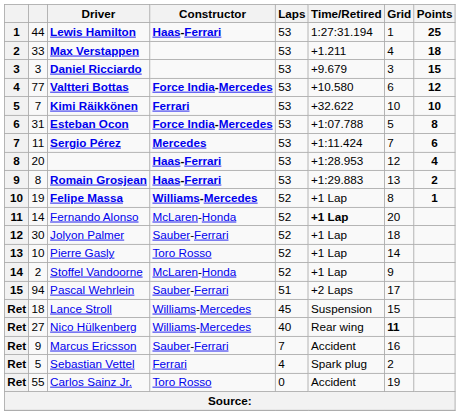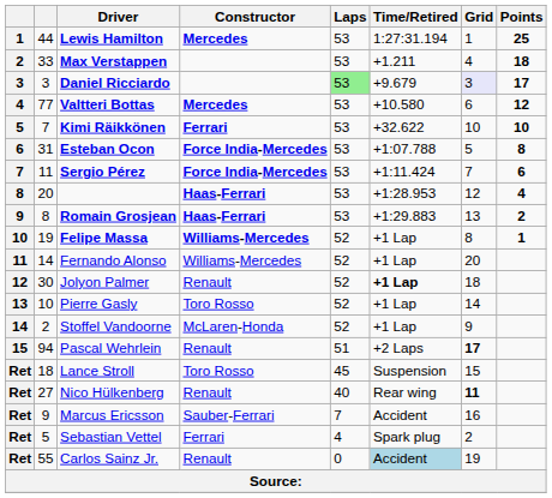 <table class="wikitable" style="font-size: 85%;">
 <tr>
 <th></th>
 <th></th>
 <th>Driver</th>
 <th>Constructor</th>
 <th>Laps</th>
 <th>Time/Retired</th>
 <th>Grid</th>
 <th>Points</th>
 </tr>
 <tr>
 <th>1</th>
 <td align="center">44</td>
 <td> <strong><a href='#'>Lewis Hamilton</a></strong></td>
-<td><strong><a href='#'>Haas</a>-<a href='#'>Ferrari</a></strong></td>
+<td><strong><a href='#'>Mercedes</a></strong></td>
 <td>53</td>
 <td>1:27:31.194</td>
 <td>1</td>
 <td align="center"><strong>25</strong></td>
 </tr>
 <tr>
 <th>2</th>
 <td align="center">33</td>
 <td> <strong><a href='#'>Max Verstappen</a></strong></td>
 <td><strong></strong></td>
 <td>53</td>
 <td>+1.211</td>
 <td>4</td>
 <td align="center"><strong>18</strong></td>
 </tr>
 <tr>
 <th>3</th>
 <td align="center">3</td>
 <td> <strong><a href='#'>Daniel Ricciardo</a></strong></td>
 <td><strong></strong></td>
-<td>53</td>
+<td style="background: lightgreen;">53</td>
 <td>+9.679</td>
-<td>3</td>
-<td align="center"><strong>15</strong></td>
+<td style="background: lavender;">3</td>
+<td align="center"><strong>17</strong></td>
 </tr>
 <tr>
 <th>4</th>
 <td align="center">77</td>
 <td> <strong><a href='#'>Valtteri Bottas</a></strong></td>
-<td><strong><a href='#'>Force India</a>-<a href='#'>Mercedes</a></strong></td>
+<td><strong><a href='#'>Mercedes</a></strong></td>
 <td>53</td>
 <td>+10.580</td>
 <td>6</td>
 <td align="center"><strong>12</strong></td>
 </tr>
 <tr>
 <th>5</th>
 <td align="center">7</td>
 <td> <strong><a href='#'>Kimi Räikkönen</a></strong></td>
 <td><strong><a href='#'>Ferrari</a></strong></td>
 <td>53</td>
 <td>+32.622</td>
 <td>10</td>
 <td align="center"><strong>10</strong></td>
 </tr>
 <tr>
 <th>6</th>
 <td align="center">31</td>
 <td> <strong><a href='#'>Esteban Ocon</a></strong></td>
 <td><strong><a href='#'>Force India</a>-<a href='#'>Mercedes</a></strong></td>
 <td>53</td>
 <td>+1:07.788</td>
 <td>5</td>
 <td align="center"><strong>8</strong></td>
 </tr>
 <tr>
 <th>7</th>
 <td align="center">11</td>
 <td> <strong><a href='#'>Sergio Pérez</a></strong></td>
-<td><strong><a href='#'>Mercedes</a></strong></td>
+<td><strong><a href='#'>Force India</a>-<a href='#'>Mercedes</a></strong></td>
 <td>53</td>
 <td>+1:11.424</td>
 <td>7</td>
 <td align="center"><strong>6</strong></td>
 </tr>
 <tr>
 <th>8</th>
 <td align="center">20</td>
 <td></td>
 <td><strong><a href='#'>Haas</a>-<a href='#'>Ferrari</a></strong></td>
 <td>53</td>
 <td>+1:28.953</td>
 <td>12</td>
 <td align="center"><strong>4</strong></td>
 </tr>
 <tr>
 <th>9</th>
 <td align="center">8</td>
 <td> <strong><a href='#'>Romain Grosjean</a></strong></td>
 <td><strong><a href='#'>Haas</a>-<a href='#'>Ferrari</a></strong></td>
 <td>53</td>
 <td>+1:29.883</td>
 <td>13</td>
 <td align="center"><strong>2</strong></td>
 </tr>
 <tr>
 <th>10</th>
 <td align="center">19</td>
 <td> <strong><a href='#'>Felipe Massa</a></strong></td>
 <td><strong><a href='#'>Williams</a>-<a href='#'>Mercedes</a></strong></td>
 <td>52</td>
 <td>+1 Lap</td>
 <td>8</td>
 <td align="center"><strong>1</strong></td>
 </tr>
 <tr>
 <th>11</th>
 <td align="center">14</td>
 <td> <a href='#'>Fernando Alonso</a></td>
-<td><a href='#'>McLaren</a>-<a href='#'>Honda</a></td>
+<td><a href='#'>Williams</a>-<a href='#'>Mercedes</a></td>
 <td>52</td>
-<td><strong>+1 Lap</strong></td>
+<td>+1 Lap</td>
 <td>20</td>
 <td></td>
 </tr>
 <tr>
 <th>12</th>
 <td align="center">30</td>
 <td> <a href='#'>Jolyon Palmer</a></td>
-<td><a href='#'>Sauber</a>-<a href='#'>Ferrari</a></td>
+<td><a href='#'>Renault</a></td>
 <td>52</td>
-<td>+1 Lap</td>
+<td><strong>+1 Lap</strong></td>
 <td>18</td>
 <td></td>
 </tr>
 <tr>
 <th>13</th>
 <td align="center">10</td>
 <td> <a href='#'>Pierre Gasly</a></td>
 <td><a href='#'>Toro Rosso</a></td>
 <td>52</td>
 <td>+1 Lap</td>
 <td>14</td>
 <td></td>
 </tr>
 <tr>
 <th>14</th>
 <td align="center">2</td>
 <td> <a href='#'>Stoffel Vandoorne</a></td>
 <td><a href='#'>McLaren</a>-<a href='#'>Honda</a></td>
 <td>52</td>
 <td>+1 Lap</td>
 <td>9</td>
 <td></td>
 </tr>
 <tr>
 <th>15</th>
 <td align="center">94</td>
 <td> <a href='#'>Pascal Wehrlein</a></td>
-<td><a href='#'>Sauber</a>-<a href='#'>Ferrari</a></td>
+<td><a href='#'>Renault</a></td>
 <td>51</td>
 <td>+2 Laps</td>
-<td>17</td>
+<td><strong>17</strong></td>
 <td></td>
 </tr>
 <tr>
 <th>Ret</th>
 <td align="center">18</td>
 <td> <a href='#'>Lance Stroll</a></td>
-<td><a href='#'>Williams</a>-<a href='#'>Mercedes</a></td>
+<td><a href='#'>Toro Rosso</a></td>
 <td>45</td>
 <td>Suspension</td>
 <td>15</td>
 <td></td>
 </tr>
 <tr>
 <th>Ret</th>
 <td align="center">27</td>
 <td> <a href='#'>Nico Hülkenberg</a></td>
-<td><a href='#'>Williams</a>-<a href='#'>Mercedes</a></td>
+<td><a href='#'>Renault</a></td>
 <td>40</td>
 <td>Rear wing</td>
 <td><strong>11</strong></td>
 <td></td>
 </tr>
 <tr>
 <th>Ret</th>
 <td align="center">9</td>
 <td> <a href='#'>Marcus Ericsson</a></td>
 <td><a href='#'>Sauber</a>-<a href='#'>Ferrari</a></td>
 <td>7</td>
 <td>Accident</td>
 <td>16</td>
 <td></td>
 </tr>
 <tr>
 <th>Ret</th>
 <td align="center">5</td>
 <td> <a href='#'>Sebastian Vettel</a></td>
 <td><a href='#'>Ferrari</a></td>
 <td>4</td>
 <td>Spark plug</td>
 <td>2</td>
 <td></td>
 </tr>
 <tr>
 <th>Ret</th>
 <td align="center">55</td>
 <td> <a href='#'>Carlos Sainz Jr.</a></td>
-<td><a href='#'>Toro Rosso</a></td>
+<td><a href='#'>Renault</a></td>
 <td>0</td>
-<td>Accident</td>
+<td style="background: lightblue;">Accident</td>
 <td>19</td>
 <td></td>
 </tr>
 <tr>
 <th colspan="8">Source:</th>
 </tr>
 <tr>
 </tr>
 </table>
